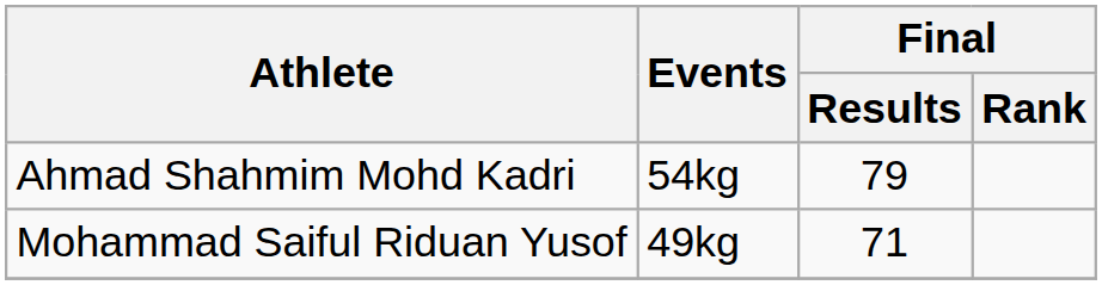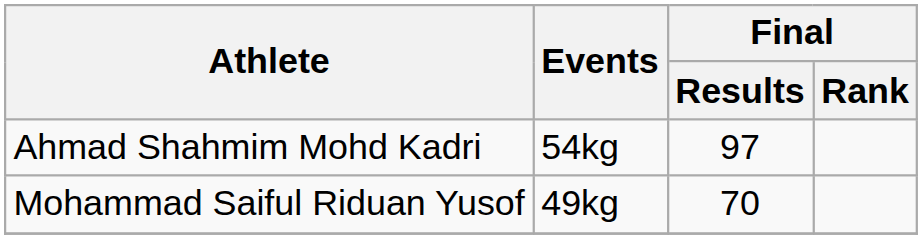 <table class=wikitable>
 <tr>
 <th rowspan="2">Athlete</th>
 <th rowspan="2">Events</th>
 <th colspan="2">Final</th>
 </tr>
 <tr>
 <th>Results</th>
 <th>Rank</th>
 </tr>
 <tr>
 <td>Ahmad Shahmim Mohd Kadri</td>
 <td>54kg</td>
-<td align="center">79</td>
+<td align="center">97</td>
 <td align="center"></td>
 </tr>
 <tr>
 <td>Mohammad Saiful Riduan Yusof</td>
 <td>49kg</td>
-<td align="center">71</td>
+<td align="center">70</td>
 <td align="center"></td>
 </tr>
 <tr>
 </tr>
 </table>
